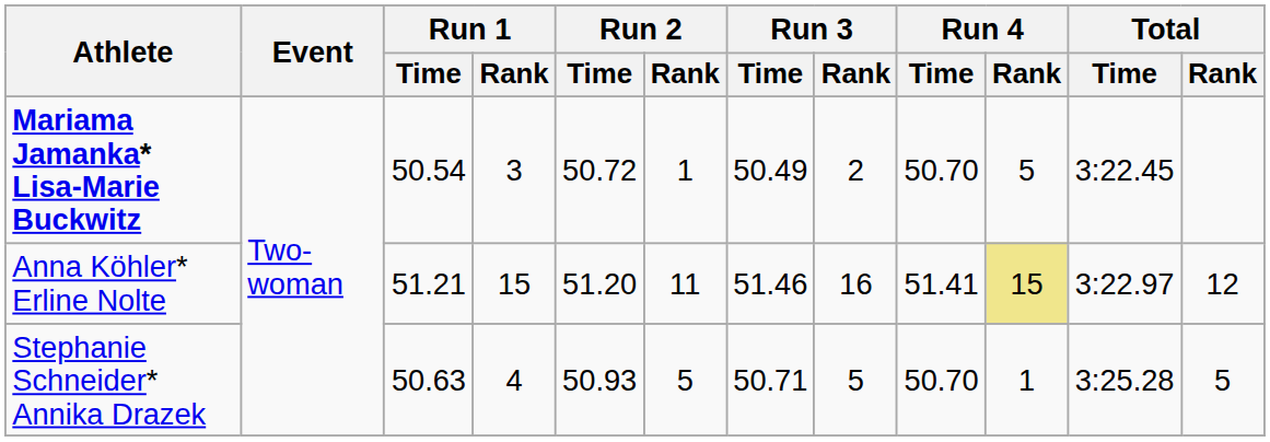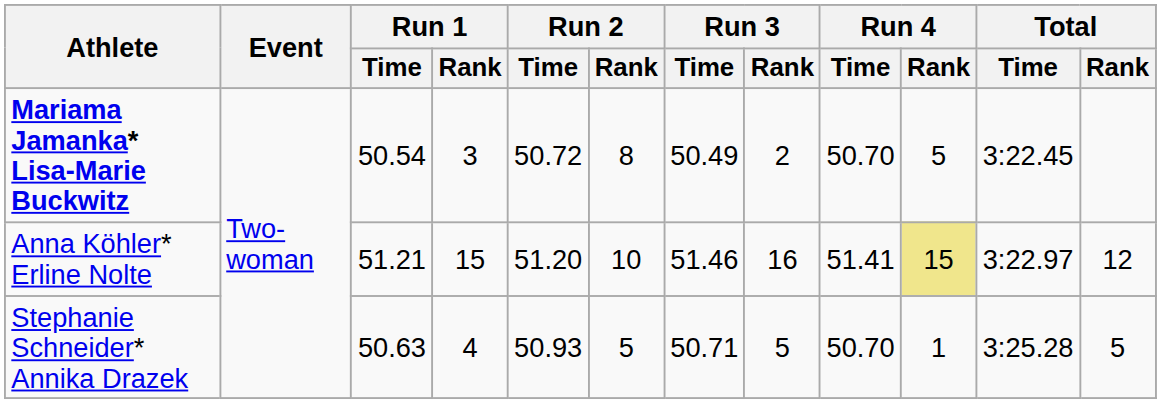 <table class="wikitable" style="font-size:90%">
 <tr>
 <th rowspan="2">Athlete</th>
 <th rowspan="2">Event</th>
 <th colspan="2">Run 1</th>
 <th colspan="2">Run 2</th>
 <th colspan="2">Run 3</th>
 <th colspan="2">Run 4</th>
 <th colspan="2">Total</th>
 </tr>
 <tr style="font-size:95%">
 <th>Time</th>
 <th>Rank</th>
 <th>Time</th>
 <th>Rank</th>
 <th>Time</th>
 <th>Rank</th>
 <th>Time</th>
 <th>Rank</th>
 <th>Time</th>
 <th>Rank</th>
 </tr>
 <tr align=center>
 <td align=left><strong><a href='#'>Mariama Jamanka</a>*<br><a href='#'>Lisa-Marie Buckwitz</a></strong></td>
 <td align=left rowspan=3><a href='#'>Two-woman</a></td>
 <td>50.54</td>
 <td>3</td>
 <td>50.72</td>
-<td>1</td>
+<td>8</td>
 <td>50.49</td>
 <td>2</td>
 <td>50.70</td>
 <td>5</td>
 <td>3:22.45</td>
 <td></td>
 </tr>
 <tr align=center>
 <td align=left><a href='#'>Anna Köhler</a>*<br><a href='#'>Erline Nolte</a></td>
 <td>51.21</td>
 <td>15</td>
 <td>51.20</td>
-<td>11</td>
+<td>10</td>
 <td>51.46</td>
 <td>16</td>
 <td>51.41</td>
 <td style="background: khaki;">15</td>
 <td>3:22.97</td>
 <td>12</td>
 </tr>
 <tr align=center>
 <td align=left><a href='#'>Stephanie Schneider</a>*<br><a href='#'>Annika Drazek</a></td>
 <td>50.63</td>
 <td>4</td>
 <td>50.93</td>
 <td>5</td>
 <td>50.71</td>
 <td>5</td>
 <td>50.70</td>
 <td>1</td>
 <td>3:25.28</td>
 <td>5</td>
 </tr>
 </table>
